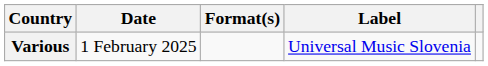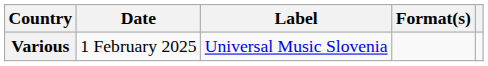 <table class="wikitable plainrowheaders">
 <tr>
 <th scope="col">Country</th>
 <th scope="col">Date</th>
+<th scope="col">Label</th>
 <th scope="col">Format(s)</th>
-<th scope="col">Label</th>
 <th scope="col"></th>
 </tr>
 <tr>
 <th scope="row">Various</th>
 <td>1 February 2025</td>
+<td><a href='#'>Universal Music Slovenia</a></td>
 <td></td>
-<td><a href='#'>Universal Music Slovenia</a></td>
 <td></td>
 </tr>
 </table>
